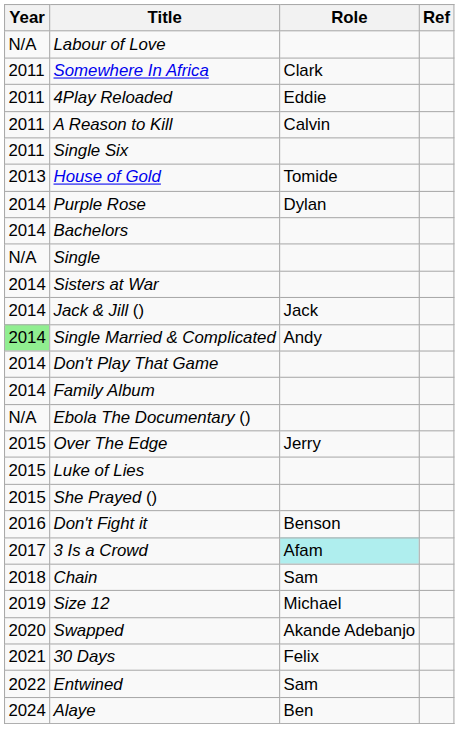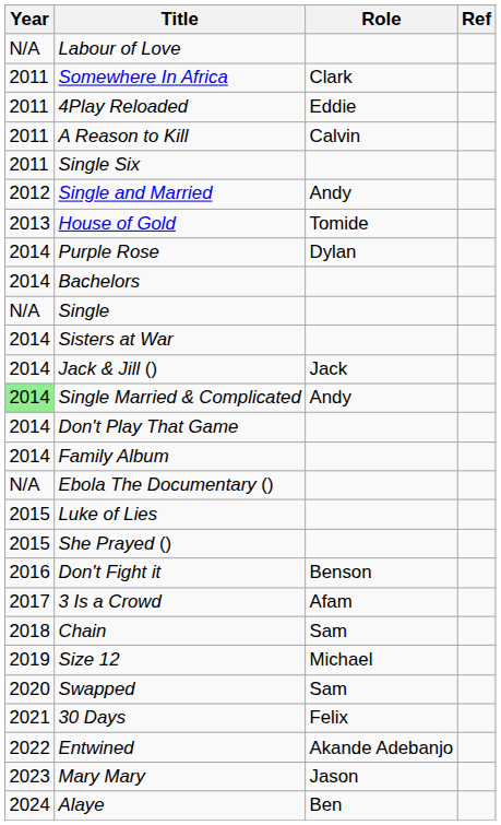 <table class="wikitable">
 <tr>
 <th>Year</th>
 <th>Title</th>
 <th>Role</th>
 <th>Ref</th>
 </tr>
 <tr>
 <td>N/A</td>
 <td><em>Labour of Love</em></td>
 <td></td>
 <td></td>
 </tr>
 <tr>
 <td>2011</td>
 <td><a href='#'><em>Somewhere In Africa</em></a></td>
 <td>Clark</td>
 <td></td>
 </tr>
 <tr>
 <td>2011</td>
 <td><em>4Play Reloaded</em></td>
 <td>Eddie</td>
 <td></td>
 </tr>
 <tr>
 <td>2011</td>
 <td><em>A Reason to Kill</em></td>
 <td>Calvin</td>
 <td></td>
 </tr>
 <tr>
 <td>2011</td>
 <td><em>Single Six</em></td>
 <td></td>
+<td></td>
+</tr>
+<tr>
+<td>2012</td>
+<td><em><a href='#'>Single and Married</a></em></td>
+<td>Andy</td>
 <td></td>
 </tr>
 <tr>
 <td>2013</td>
 <td><a href='#'><em>House of Gold</em></a></td>
 <td>Tomide</td>
 <td></td>
 </tr>
 <tr>
 <td>2014</td>
 <td><em>Purple Rose</em></td>
 <td>Dylan</td>
 <td></td>
 </tr>
 <tr>
 <td>2014</td>
 <td><em>Bachelors</em></td>
 <td></td>
 <td></td>
 </tr>
 <tr>
 <td>N/A</td>
 <td><em>Single</em></td>
 <td></td>
 <td></td>
 </tr>
 <tr>
 <td>2014</td>
 <td><em>Sisters at War</em></td>
 <td></td>
 <td></td>
 </tr>
 <tr>
 <td>2014</td>
 <td><em>Jack & Jill</em> ()</td>
 <td>Jack</td>
 <td></td>
 </tr>
 <tr>
 <td style="background: lightgreen;">2014</td>
 <td><em>Single Married & Complicated</em></td>
 <td>Andy</td>
 <td></td>
 </tr>
 <tr>
 <td>2014</td>
 <td><em>Don't Play That Game</em></td>
 <td></td>
 <td></td>
 </tr>
 <tr>
 <td>2014</td>
 <td><em>Family Album</em></td>
 <td></td>
 <td></td>
 </tr>
 <tr>
 <td>N/A</td>
 <td><em>Ebola The Documentary</em> ()</td>
 <td></td>
 <td></td>
 </tr>
 <tr>
 <td>2015</td>
-<td><em>Over The Edge</em></td>
-<td>Jerry</td>
-<td></td>
-</tr>
-<tr>
-<td>2015</td>
 <td><em>Luke of Lies</em></td>
 <td></td>
 <td></td>
 </tr>
 <tr>
 <td>2015</td>
 <td><em>She Prayed</em> ()</td>
 <td></td>
 <td></td>
 </tr>
 <tr>
 <td>2016</td>
 <td><em>Don't Fight it</em></td>
 <td>Benson</td>
 <td></td>
 </tr>
 <tr>
 <td>2017</td>
 <td><em>3 Is a Crowd</em></td>
-<td style="background: paleturquoise;">Afam</td>
+<td>Afam</td>
 <td></td>
 </tr>
 <tr>
 <td>2018</td>
 <td><em>Chain</em></td>
 <td>Sam</td>
 <td></td>
 </tr>
 <tr>
 <td>2019</td>
 <td><em>Size 12</em></td>
 <td>Michael</td>
 <td></td>
 </tr>
 <tr>
 <td>2020</td>
 <td><em>Swapped</em></td>
-<td>Akande Adebanjo</td>
+<td>Sam</td>
 <td></td>
 </tr>
 <tr>
 <td>2021</td>
 <td><em>30 Days</em></td>
 <td>Felix</td>
 <td></td>
 </tr>
 <tr>
 <td>2022</td>
 <td><em>Entwined</em></td>
-<td>Sam</td>
+<td>Akande Adebanjo</td>
+<td></td>
+</tr>
+<tr>
+<td>2023</td>
+<td><em>Mary Mary</em></td>
+<td>Jason</td>
 <td></td>
 </tr>
 <tr>
 <td>2024</td>
 <td><em>Alaye</em></td>
 <td>Ben</td>
 <td></td>
 </tr>
 <tr>
 </tr>
 </table>
